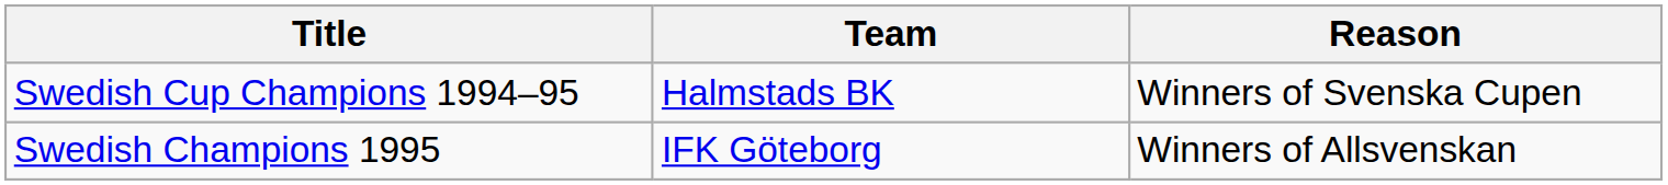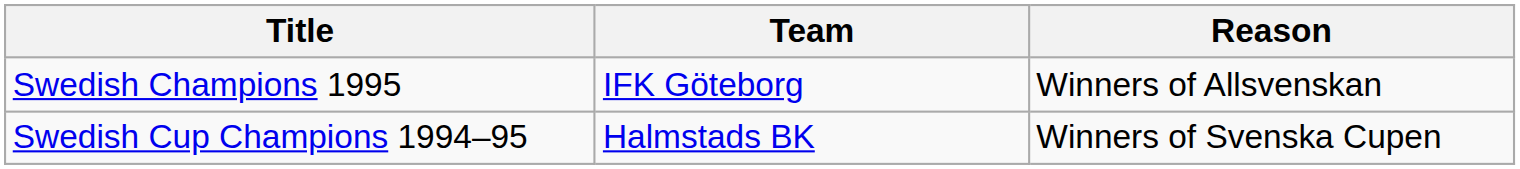 <table class="wikitable" style="text-align: left">
 <tr>
 <th style="width: 275px;">Title</th>
 <th style="width: 200px;">Team</th>
 <th style="width: 225px;">Reason</th>
 </tr>
 <tr>
+<td><a href='#'>Swedish Champions</a> 1995</td>
+<td><a href='#'>IFK Göteborg</a></td>
+<td>Winners of Allsvenskan</td>
+</tr>
+<tr>
 <td><a href='#'>Swedish Cup Champions</a> 1994–95</td>
 <td><a href='#'>Halmstads BK</a></td>
 <td>Winners of Svenska Cupen</td>
 </tr>
-<tr>
-<td><a href='#'>Swedish Champions</a> 1995</td>
-<td><a href='#'>IFK Göteborg</a></td>
-<td>Winners of Allsvenskan</td>
-</tr>
 </table>
